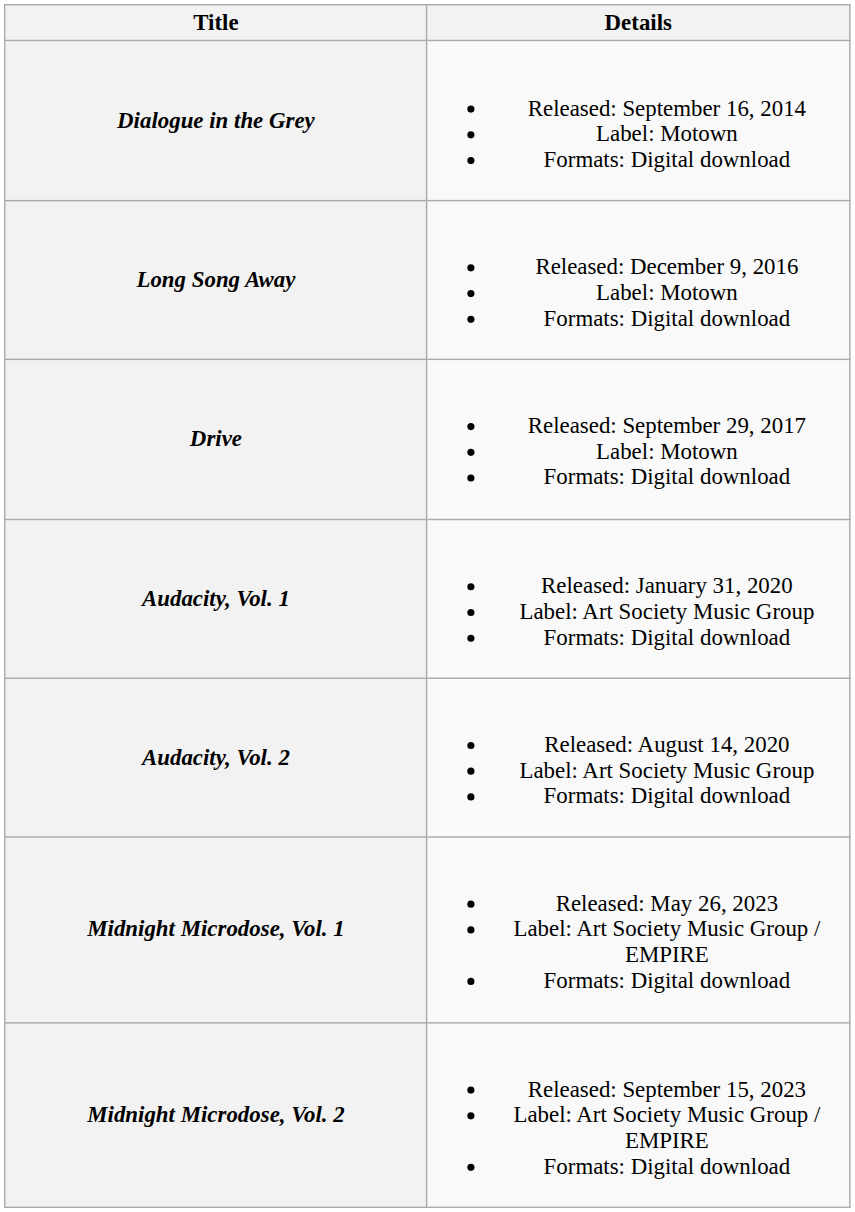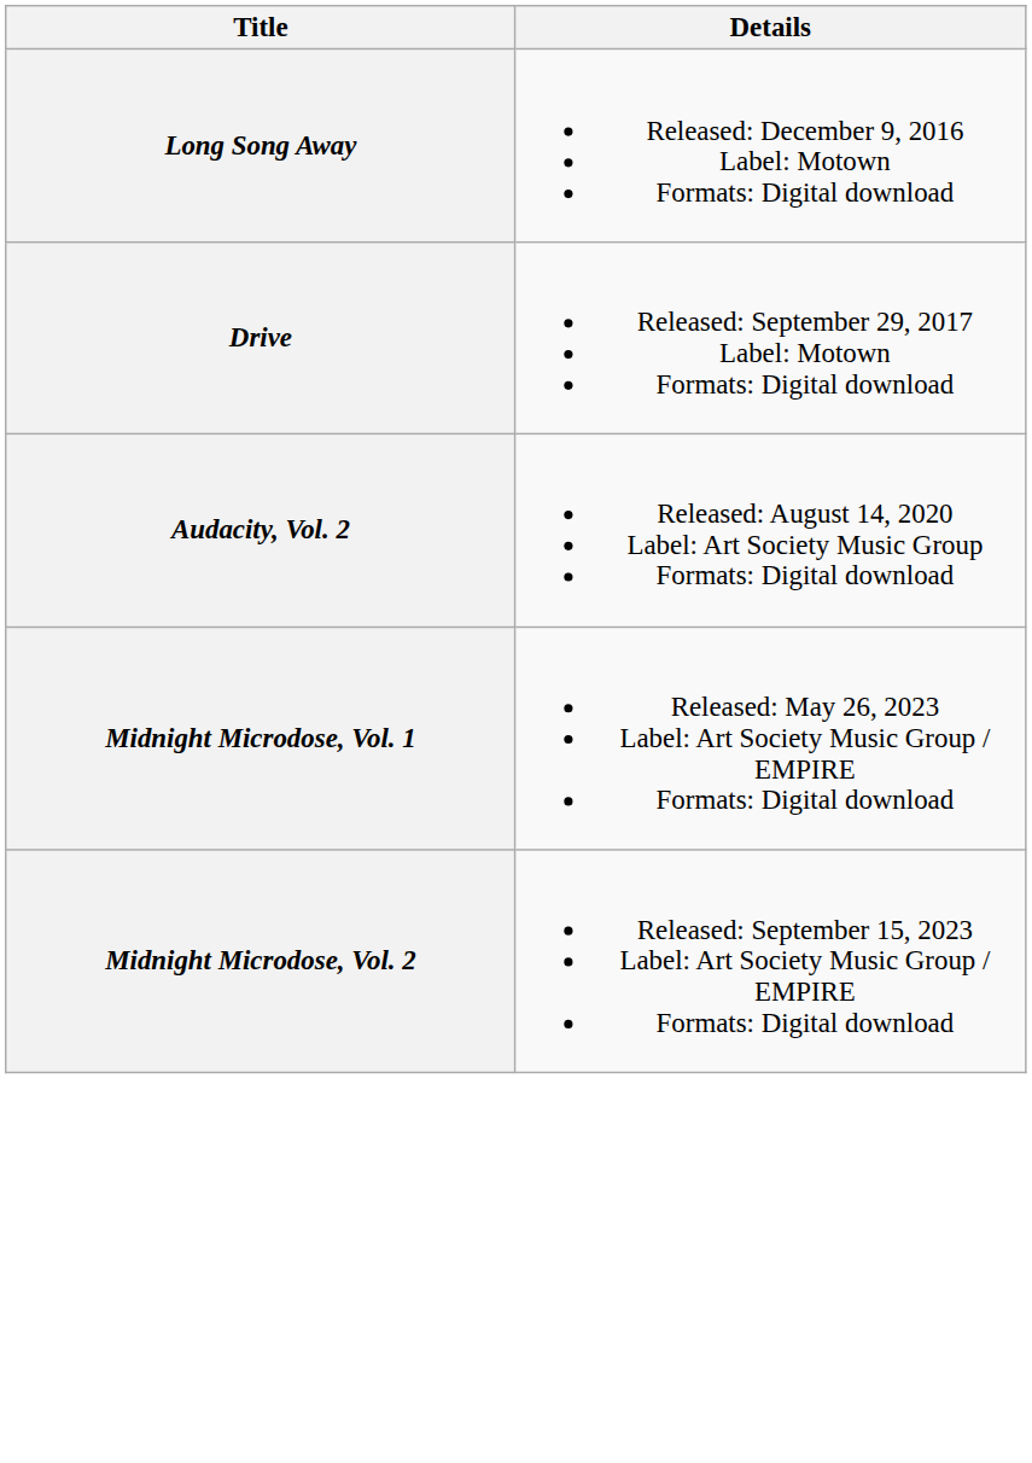 <table class="wikitable plainrowheaders" style="text-align:center;">
 <tr>
 <th scope="col" style="width:18em;">Title</th>
 <th scope="col" style="width:18em;">Details</th>
-</tr>
-<tr>
-<th scope="row"><em>Dialogue in the Grey</em></th>
-<td><br><ul><li>Released: September 16, 2014</li><li>Label: Motown</li><li>Formats: Digital download</li></ul></td>
 </tr>
 <tr>
 <th scope="row"><em>Long Song Away</em></th>
 <td><br><ul><li>Released: December 9, 2016</li><li>Label: Motown</li><li>Formats: Digital download</li></ul></td>
 </tr>
 <tr>
 <th scope="row"><em>Drive</em></th>
 <td><br><ul><li>Released: September 29, 2017</li><li>Label: Motown</li><li>Formats: Digital download</li></ul></td>
-</tr>
-<tr>
-<th scope="row"><em>Audacity, Vol. 1</em></th>
-<td><br><ul><li>Released: January 31, 2020</li><li>Label: Art Society Music Group</li><li>Formats: Digital download</li></ul></td>
 </tr>
 <tr>
 <th scope="row"><em>Audacity, Vol. 2</em></th>
 <td><br><ul><li>Released: August 14, 2020</li><li>Label: Art Society Music Group</li><li>Formats: Digital download</li></ul></td>
 </tr>
 <tr>
 <th scope="row"><em>Midnight Microdose, Vol. 1</em></th>
 <td><br><ul><li>Released: May 26, 2023</li><li>Label: Art Society Music Group / EMPIRE</li><li>Formats: Digital download</li></ul></td>
 </tr>
 <tr>
 <th scope="row"><em>Midnight Microdose, Vol. 2</em></th>
 <td><br><ul><li>Released: September 15, 2023</li><li>Label: Art Society Music Group / EMPIRE</li><li>Formats: Digital download</li></ul></td>
 </tr>
 </table>
